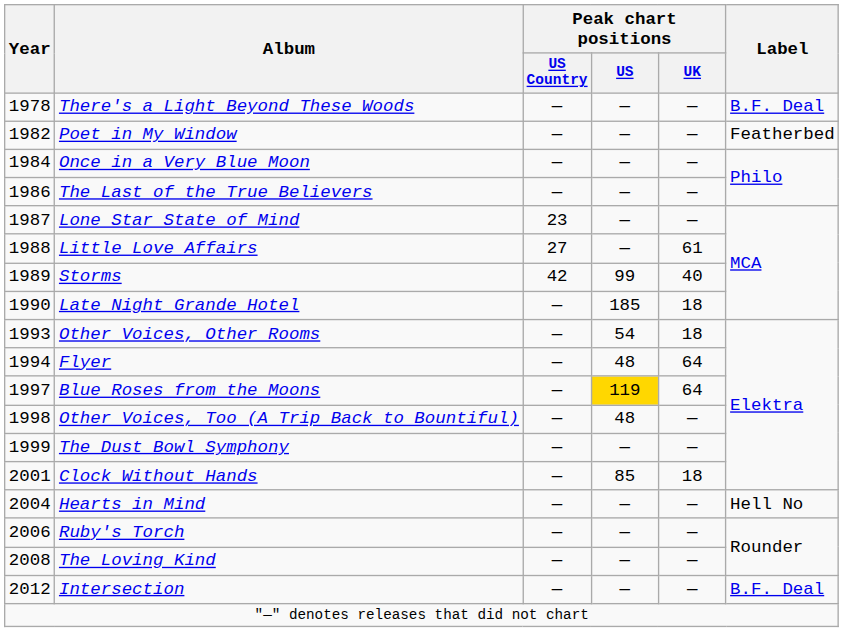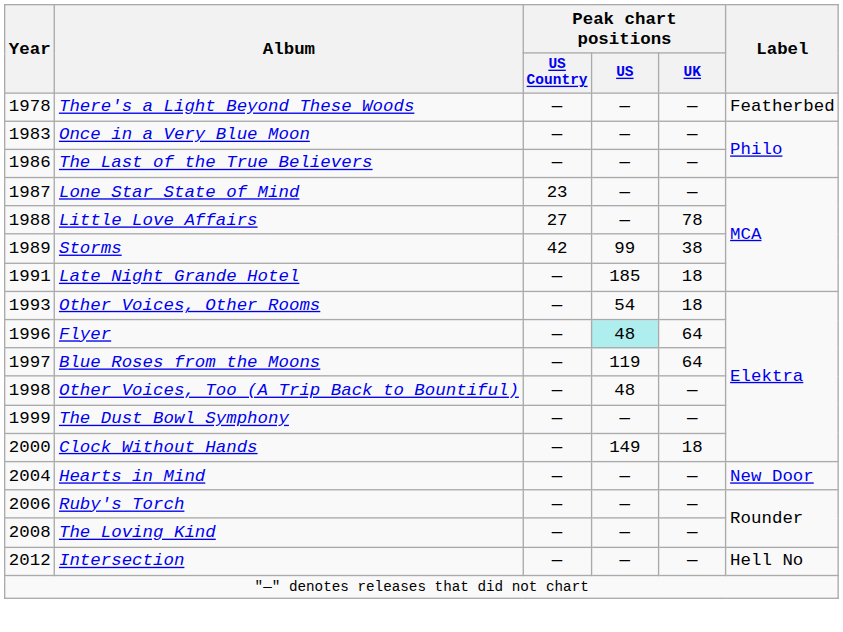 <table class="wikitable" style="text-align:center;">
 <tr>
 <th rowspan="2">Year</th>
 <th rowspan="2">Album</th>
 <th colspan="3">Peak chart positions</th>
 <th rowspan="2">Label</th>
 </tr>
 <tr style="font-size:smaller;">
 <th style="width:45px;"><a href='#'>US Country</a><br></th>
 <th style="width:45px;"><a href='#'>US</a><br></th>
 <th style="width:45px;"><a href='#'>UK</a><br></th>
 </tr>
 <tr>
 <td>1978</td>
 <td style="text-align:left;"><em><a href='#'>There's a Light Beyond These Woods</a></em></td>
 <td>—</td>
 <td>—</td>
 <td>—</td>
-<td style="text-align:left;"><a href='#'>B.F. Deal</a></td>
-</tr>
-<tr>
-<td>1982</td>
-<td style="text-align:left;"><em><a href='#'>Poet in My Window</a></em></td>
-<td>—</td>
-<td>—</td>
-<td>—</td>
 <td style="text-align:left;">Featherbed</td>
 </tr>
 <tr>
-<td>1984</td>
+<td>1983</td>
 <td style="text-align:left;"><em><a href='#'>Once in a Very Blue Moon</a></em></td>
 <td>—</td>
 <td>—</td>
 <td>—</td>
 <td style="text-align:left;" rowspan="2"><a href='#'>Philo</a></td>
 </tr>
 <tr>
 <td>1986</td>
 <td style="text-align:left;"><em><a href='#'>The Last of the True Believers</a></em></td>
 <td>—</td>
 <td>—</td>
 <td>—</td>
 </tr>
 <tr>
 <td>1987</td>
 <td style="text-align:left;"><em><a href='#'>Lone Star State of Mind</a></em></td>
 <td>23</td>
 <td>—</td>
 <td>—</td>
 <td style="text-align:left;" rowspan="4"><a href='#'>MCA</a></td>
 </tr>
 <tr>
 <td>1988</td>
 <td style="text-align:left;"><em><a href='#'>Little Love Affairs</a></em></td>
 <td>27</td>
 <td>—</td>
-<td>61</td>
+<td>78</td>
 </tr>
 <tr>
 <td>1989</td>
 <td style="text-align:left;"><em><a href='#'>Storms</a></em></td>
 <td>42</td>
 <td>99</td>
-<td>40</td>
+<td>38</td>
 </tr>
 <tr>
-<td>1990</td>
+<td>1991</td>
 <td style="text-align:left;"><em><a href='#'>Late Night Grande Hotel</a></em></td>
 <td>—</td>
 <td>185</td>
 <td>18</td>
 </tr>
 <tr>
 <td>1993</td>
 <td style="text-align:left;"><em><a href='#'>Other Voices, Other Rooms</a></em></td>
 <td>—</td>
 <td>54</td>
 <td>18</td>
 <td style="text-align:left;" rowspan="6"><a href='#'>Elektra</a></td>
 </tr>
 <tr>
-<td>1994</td>
+<td>1996</td>
 <td style="text-align:left;"><em><a href='#'>Flyer</a></em></td>
 <td>—</td>
-<td>48</td>
+<td style="background: paleturquoise;">48</td>
 <td>64</td>
 </tr>
 <tr>
 <td>1997</td>
 <td style="text-align:left;"><em><a href='#'>Blue Roses from the Moons</a></em></td>
 <td>—</td>
-<td style="background: gold;">119</td>
+<td>119</td>
 <td>64</td>
 </tr>
 <tr>
 <td>1998</td>
 <td style="text-align:left;"><em><a href='#'>Other Voices, Too (A Trip Back to Bountiful)</a></em></td>
 <td>—</td>
 <td>48</td>
 <td>—</td>
 </tr>
 <tr>
 <td>1999</td>
 <td style="text-align:left;"><em><a href='#'>The Dust Bowl Symphony</a></em></td>
 <td>—</td>
 <td>—</td>
 <td>—</td>
 </tr>
 <tr>
-<td>2001</td>
+<td>2000</td>
 <td style="text-align:left;"><em><a href='#'>Clock Without Hands</a></em></td>
 <td>—</td>
-<td>85</td>
+<td>149</td>
 <td>18</td>
 </tr>
 <tr>
 <td>2004</td>
 <td style="text-align:left;"><em><a href='#'>Hearts in Mind</a></em></td>
 <td>—</td>
 <td>—</td>
 <td>—</td>
-<td style="text-align:left;">Hell No</td>
+<td style="text-align:left;"><a href='#'>New Door</a></td>
 </tr>
 <tr>
 <td>2006</td>
 <td style="text-align:left;"><em><a href='#'>Ruby's Torch</a></em></td>
 <td>—</td>
 <td>—</td>
 <td>—</td>
 <td style="text-align:left;" rowspan="2">Rounder</td>
 </tr>
 <tr>
 <td>2008</td>
 <td style="text-align:left;"><em><a href='#'>The Loving Kind</a></em></td>
 <td>—</td>
 <td>—</td>
 <td>—</td>
 </tr>
 <tr>
 <td>2012</td>
 <td style="text-align:left;"><em><a href='#'>Intersection</a></em></td>
 <td>—</td>
 <td>—</td>
 <td>—</td>
-<td style="text-align:left;"><a href='#'>B.F. Deal</a></td>
+<td style="text-align:left;">Hell No</td>
 </tr>
 <tr>
 <td colspan="6" style="font-size:8pt">"—" denotes releases that did not chart</td>
 </tr>
 </table>
